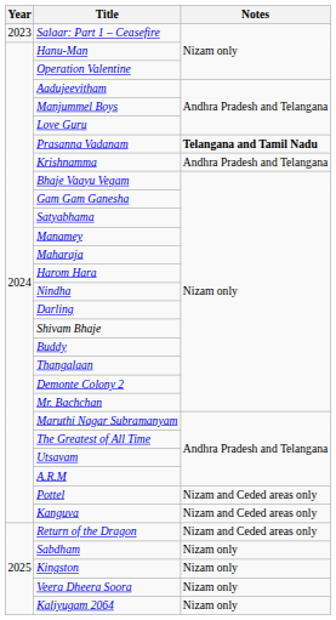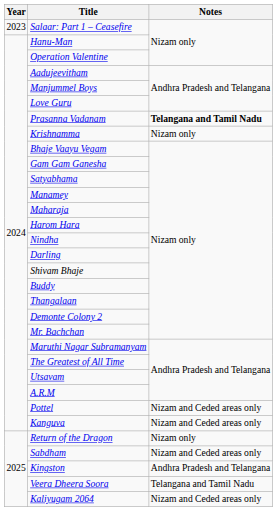 <table class="wikitable">
 <tr>
 <th>Year</th>
 <th>Title</th>
 <th>Notes</th>
 </tr>
 <tr>
 <td>2023</td>
 <td><a href='#'><em>Salaar: Part 1 – Ceasefire</em></a></td>
 <td rowspan="3">Nizam only</td>
 </tr>
 <tr>
 <td rowspan="26">2024</td>
 <td><em><a href='#'>Hanu-Man</a></em></td>
 </tr>
 <tr>
 <td><em><a href='#'>Operation Valentine</a></em></td>
 </tr>
 <tr>
 <td><em><a href='#'>Aadujeevitham</a></em></td>
 <td rowspan="3">Andhra Pradesh and Telangana</td>
 </tr>
 <tr>
 <td><em><a href='#'>Manjummel Boys</a></em></td>
 </tr>
 <tr>
 <td><em><a href='#'>Love Guru</a></em></td>
 </tr>
 <tr>
 <td><em><a href='#'>Prasanna Vadanam</a></em></td>
 <td><strong>Telangana and Tamil Nadu</strong></td>
 </tr>
 <tr>
 <td><em><a href='#'>Krishnamma</a></em></td>
-<td>Andhra Pradesh and Telangana</td>
+<td>Nizam only</td>
 </tr>
 <tr>
 <td><em><a href='#'>Bhaje Vaayu Vegam</a></em></td>
 <td rowspan="13">Nizam only</td>
 </tr>
 <tr>
 <td><em><a href='#'>Gam Gam Ganesha</a></em></td>
 </tr>
 <tr>
 <td><em><a href='#'>Satyabhama</a></em></td>
 </tr>
 <tr>
 <td><em><a href='#'>Manamey</a></em></td>
 </tr>
 <tr>
 <td><em><a href='#'>Maharaja</a></em></td>
 </tr>
 <tr>
 <td><em><a href='#'>Harom Hara</a></em></td>
 </tr>
 <tr>
 <td><em><a href='#'>Nindha</a></em></td>
 </tr>
 <tr>
 <td><em><a href='#'>Darling</a></em></td>
 </tr>
 <tr>
 <td><em>Shivam Bhaje</em></td>
 </tr>
 <tr>
 <td><em><a href='#'>Buddy</a></em></td>
 </tr>
 <tr>
 <td><em><a href='#'>Thangalaan</a></em></td>
 </tr>
 <tr>
 <td><em><a href='#'>Demonte Colony 2</a></em></td>
 </tr>
 <tr>
 <td><em><a href='#'>Mr. Bachchan</a></em></td>
 </tr>
 <tr>
 <td><em><a href='#'>Maruthi Nagar Subramanyam</a></em></td>
 <td rowspan="4">Andhra Pradesh and Telangana</td>
 </tr>
 <tr>
 <td><em><a href='#'>The Greatest of All Time</a></em></td>
 </tr>
 <tr>
 <td><em><a href='#'>Utsavam</a></em></td>
 </tr>
 <tr>
 <td><em><a href='#'>A.R.M</a></em></td>
 </tr>
 <tr>
 <td><em><a href='#'>Pottel</a></em></td>
 <td>Nizam and Ceded areas only</td>
 </tr>
 <tr>
 <td><em><a href='#'>Kanguva</a></em></td>
 <td>Nizam and Ceded areas only</td>
 </tr>
 <tr>
 <td rowspan="5">2025</td>
 <td><em><a href='#'>Return of the Dragon</a></em></td>
+<td>Nizam only</td>
+</tr>
+<tr>
+<td><em><a href='#'>Sabdham</a></em></td>
 <td>Nizam and Ceded areas only</td>
 </tr>
 <tr>
-<td><em><a href='#'>Sabdham</a></em></td>
-<td>Nizam only</td>
-</tr>
-<tr>
 <td><em><a href='#'>Kingston</a></em></td>
-<td>Nizam only</td>
+<td>Andhra Pradesh and Telangana</td>
 </tr>
 <tr>
 <td><em><a href='#'>Veera Dheera Soora</a></em></td>
-<td>Nizam only</td>
+<td>Telangana and Tamil Nadu</td>
 </tr>
 <tr>
 <td><em><a href='#'>Kaliyugam 2064</a></em></td>
-<td>Nizam only</td>
+<td>Nizam and Ceded areas only</td>
 </tr>
 </table>
